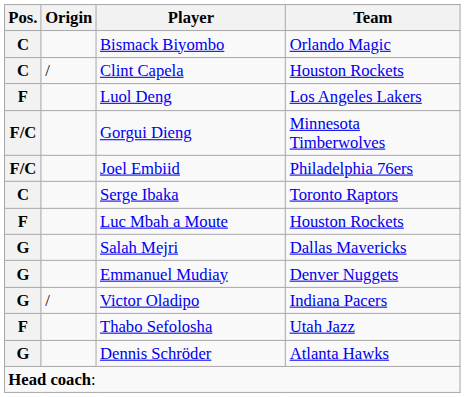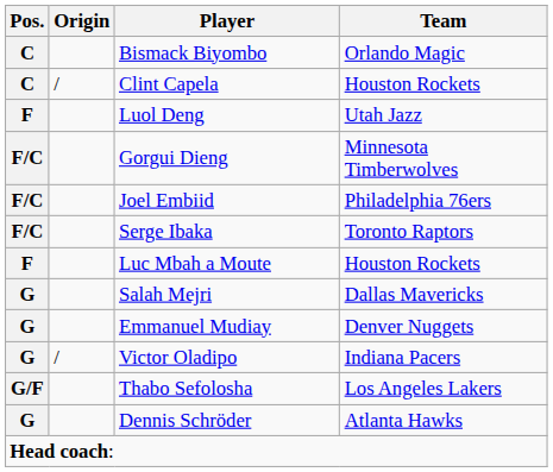 <table class="wikitable">
 <tr>
 <th>Pos.</th>
 <th>Origin</th>
 <th style="width:175px;">Player</th>
 <th width=160>Team</th>
 </tr>
 <tr>
 <th>C</th>
 <td></td>
 <td><a href='#'>Bismack Biyombo</a></td>
 <td><a href='#'>Orlando Magic</a></td>
 </tr>
 <tr>
 <th>C</th>
 <td> / </td>
 <td><a href='#'>Clint Capela</a></td>
 <td><a href='#'>Houston Rockets</a></td>
 </tr>
 <tr>
 <th>F</th>
 <td></td>
 <td><a href='#'>Luol Deng</a></td>
-<td><a href='#'>Los Angeles Lakers</a></td>
+<td><a href='#'>Utah Jazz</a></td>
 </tr>
 <tr>
 <th>F/C</th>
 <td></td>
 <td><a href='#'>Gorgui Dieng</a></td>
 <td><a href='#'>Minnesota Timberwolves</a></td>
 </tr>
 <tr>
 <th>F/C</th>
 <td></td>
 <td><a href='#'>Joel Embiid</a></td>
 <td><a href='#'>Philadelphia 76ers</a></td>
 </tr>
 <tr>
-<th>C</th>
+<th>F/C</th>
 <td></td>
 <td><a href='#'>Serge Ibaka</a></td>
 <td><a href='#'>Toronto Raptors</a></td>
 </tr>
 <tr>
 <th>F</th>
 <td></td>
 <td><a href='#'>Luc Mbah a Moute</a></td>
 <td><a href='#'>Houston Rockets</a></td>
 </tr>
 <tr>
 <th>G</th>
 <td></td>
 <td><a href='#'>Salah Mejri</a></td>
 <td><a href='#'>Dallas Mavericks</a></td>
 </tr>
 <tr>
 <th>G</th>
 <td></td>
 <td><a href='#'>Emmanuel Mudiay</a></td>
 <td><a href='#'>Denver Nuggets</a></td>
 </tr>
 <tr>
 <th>G</th>
 <td> / </td>
 <td><a href='#'>Victor Oladipo</a></td>
 <td><a href='#'>Indiana Pacers</a></td>
 </tr>
 <tr>
-<th>F</th>
+<th>G/F</th>
 <td></td>
 <td><a href='#'>Thabo Sefolosha</a></td>
-<td><a href='#'>Utah Jazz</a></td>
+<td><a href='#'>Los Angeles Lakers</a></td>
 </tr>
 <tr>
 <th>G</th>
 <td></td>
 <td><a href='#'>Dennis Schröder</a></td>
 <td><a href='#'>Atlanta Hawks</a></td>
 </tr>
 <tr>
 <td colspan="5"><strong>Head coach</strong>:</td>
 </tr>
 </table>
